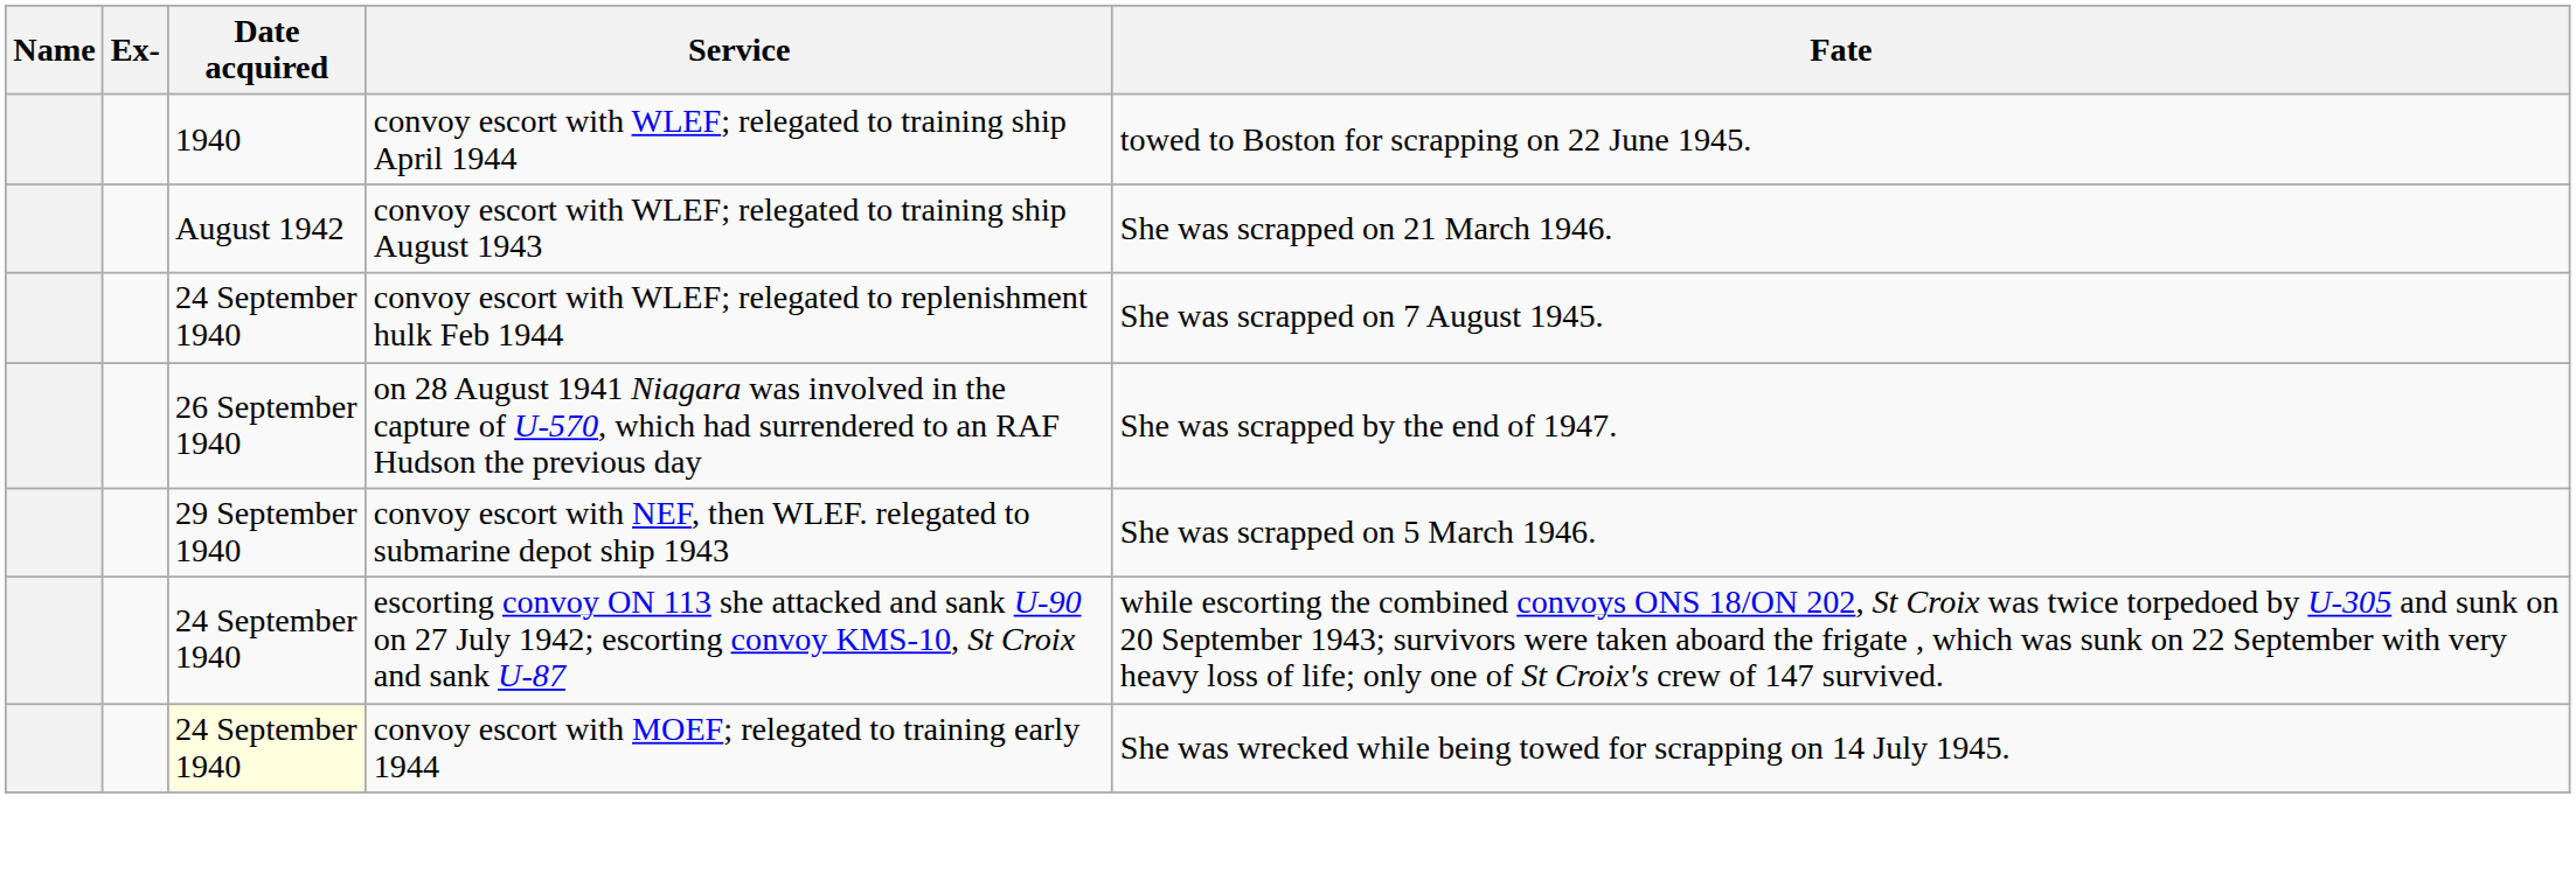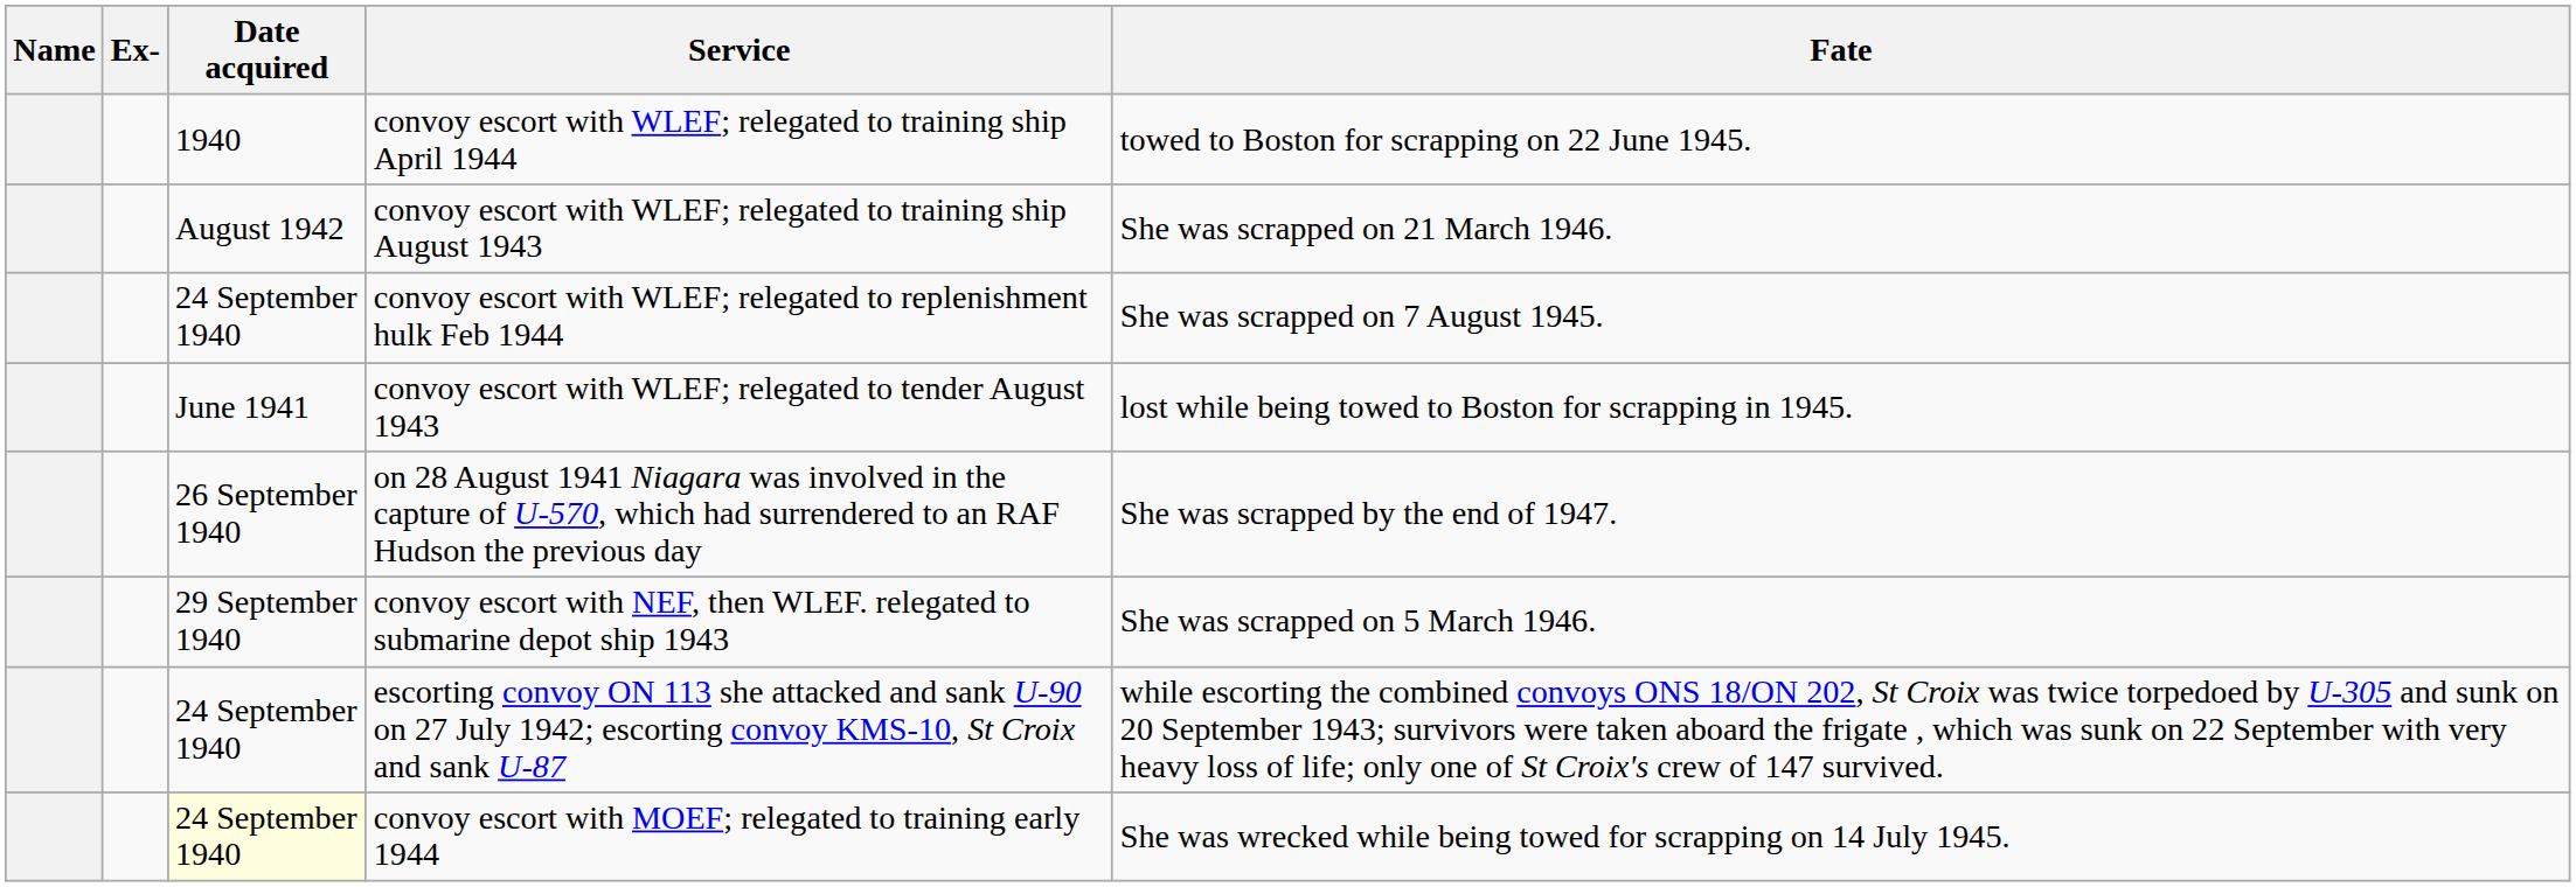 <table class="wikitable sortable plainrowheaders">
 <tr>
 <th scope="col">Name</th>
 <th scope="col">Ex-</th>
 <th scope="col">Date acquired</th>
 <th scope="col" class="unsortable">Service</th>
 <th scope="col" class="unsortable">Fate</th>
 </tr>
 <tr>
 <th scope="row"></th>
 <td></td>
 <td> 1940</td>
 <td>convoy escort with <a href='#'>WLEF</a>; relegated to training ship April 1944</td>
 <td>towed to Boston for scrapping on 22 June 1945.</td>
 </tr>
 <tr>
 <th scope="row"></th>
 <td></td>
 <td>August 1942</td>
 <td>convoy escort with WLEF; relegated to training ship August 1943</td>
 <td>She was scrapped on 21 March 1946.</td>
 </tr>
 <tr>
 <th scope="row"></th>
 <td></td>
 <td>24 September 1940</td>
 <td>convoy escort with WLEF; relegated to replenishment hulk Feb 1944</td>
 <td>She was scrapped on 7 August 1945.</td>
 </tr>
 <tr>
 <th scope="row"></th>
 <td></td>
+<td>June 1941</td>
+<td>convoy escort with WLEF; relegated to tender August 1943</td>
+<td>lost while being towed to Boston for scrapping in 1945.</td>
+</tr>
+<tr>
+<th scope="row"></th>
+<td></td>
 <td>26 September 1940</td>
 <td>on 28 August 1941 <em>Niagara</em> was involved in the capture of <em><a href='#'>U-570</a></em>, which had surrendered to an RAF Hudson the previous day</td>
 <td>She was scrapped by the end of 1947.</td>
 </tr>
 <tr>
 <th scope="row"></th>
 <td></td>
 <td>29 September 1940</td>
 <td>convoy escort with <a href='#'>NEF</a>, then WLEF. relegated to submarine depot ship 1943</td>
 <td>She was scrapped on 5 March 1946.</td>
 </tr>
 <tr>
 <th scope="row"></th>
 <td></td>
 <td>24 September 1940</td>
 <td>escorting <a href='#'>convoy ON 113</a> she attacked and sank <em><a href='#'>U-90</a></em> on 27 July 1942; escorting <a href='#'>convoy KMS-10</a>, <em>St Croix</em> and  sank <em><a href='#'>U-87</a></em></td>
 <td>while escorting the combined <a href='#'>convoys ONS 18/ON 202</a>, <em>St Croix</em> was twice torpedoed by <em><a href='#'>U-305</a></em> and sunk on 20 September 1943; survivors were taken aboard the frigate , which was sunk on 22 September with very heavy loss of life; only one of <em>St Croix's</em> crew of 147 survived.</td>
 </tr>
 <tr>
 <th scope="row"></th>
 <td></td>
 <td style="background: lightyellow;">24 September 1940</td>
 <td>convoy escort with <a href='#'>MOEF</a>; relegated to training early 1944</td>
 <td>She was wrecked while being towed for scrapping on 14 July 1945.</td>
 </tr>
 </table>
